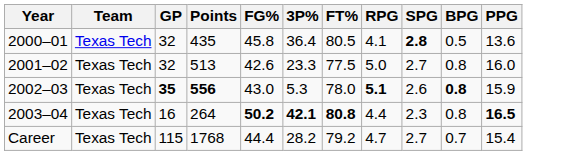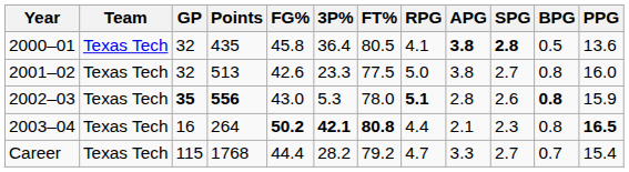 <table class="wikitable">
 <tr>
 <th>Year</th>
 <th>Team</th>
 <th>GP</th>
 <th>Points</th>
 <th>FG%</th>
 <th>3P%</th>
 <th>FT%</th>
 <th>RPG</th>
+<th>APG</th>
 <th>SPG</th>
 <th>BPG</th>
 <th>PPG</th>
 </tr>
 <tr>
 <td>2000–01</td>
 <td><a href='#'>Texas Tech</a></td>
 <td>32</td>
 <td>435</td>
 <td>45.8</td>
 <td>36.4</td>
 <td>80.5</td>
 <td>4.1</td>
+<td><strong>3.8</strong></td>
 <td><strong>2.8</strong></td>
 <td>0.5</td>
 <td>13.6</td>
 </tr>
 <tr>
 <td>2001–02</td>
 <td>Texas Tech</td>
 <td>32</td>
 <td>513</td>
 <td>42.6</td>
 <td>23.3</td>
 <td>77.5</td>
 <td>5.0</td>
+<td>3.8</td>
 <td>2.7</td>
 <td>0.8</td>
 <td>16.0</td>
 </tr>
 <tr>
 <td>2002–03</td>
 <td>Texas Tech</td>
 <td><strong>35</strong></td>
 <td><strong>556</strong></td>
 <td>43.0</td>
 <td>5.3</td>
 <td>78.0</td>
 <td><strong>5.1</strong></td>
+<td>2.8</td>
 <td>2.6</td>
 <td><strong>0.8</strong></td>
 <td>15.9</td>
 </tr>
 <tr>
 <td>2003–04</td>
 <td>Texas Tech</td>
 <td>16</td>
 <td>264</td>
 <td><strong>50.2</strong></td>
 <td><strong>42.1</strong></td>
 <td><strong>80.8</strong></td>
 <td>4.4</td>
+<td>2.1</td>
 <td>2.3</td>
 <td>0.8</td>
 <td><strong>16.5</strong></td>
 </tr>
 <tr>
 <td>Career</td>
 <td>Texas Tech</td>
 <td>115</td>
 <td>1768</td>
 <td>44.4</td>
 <td>28.2</td>
 <td>79.2</td>
 <td>4.7</td>
+<td>3.3</td>
 <td>2.7</td>
 <td>0.7</td>
 <td>15.4</td>
 </tr>
 </table>
